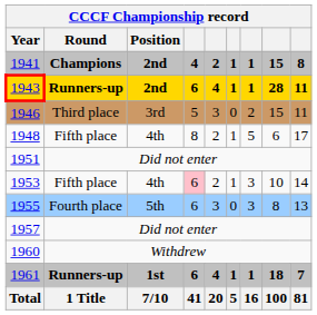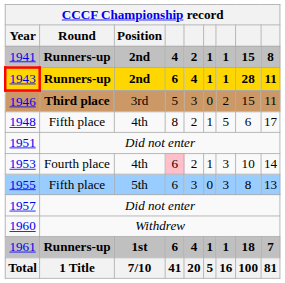 <table class="wikitable" style="text-align: center;">
 <tr>
 <th colspan=10><a href='#'>CCCF Championship</a> record</th>
 </tr>
 <tr>
 <th>Year</th>
 <th>Round</th>
 <th>Position</th>
 <th></th>
 <th></th>
 <th></th>
 <th></th>
 <th></th>
 <th></th>
 </tr>
 <tr style="background:silver;">
 <td> <a href='#'>1941</a></td>
-<td><strong>Champions</strong></td>
+<td><strong>Runners-up</strong></td>
 <td><strong>2nd</strong></td>
 <td><strong>4</strong></td>
 <td><strong>2</strong></td>
 <td><strong>1</strong></td>
 <td><strong>1</strong></td>
 <td><strong>15</strong></td>
 <td><strong>8</strong></td>
 </tr>
 <tr style="background:gold;">
 <td style="border: 3px solid red"> <a href='#'>1943</a></td>
 <td><strong>Runners-up</strong></td>
 <td><strong>2nd</strong></td>
 <td><strong>6</strong></td>
 <td><strong>4</strong></td>
 <td><strong>1</strong></td>
 <td><strong>1</strong></td>
 <td><strong>28</strong></td>
 <td><strong>11</strong></td>
 </tr>
 <tr style="background:#c96;">
 <td> <a href='#'>1946</a></td>
-<td>Third place</td>
+<td><strong>Third place</strong></td>
 <td>3rd</td>
 <td>5</td>
 <td>3</td>
 <td>0</td>
 <td>2</td>
 <td>15</td>
 <td>11</td>
 </tr>
 <tr>
 <td> <a href='#'>1948</a></td>
 <td>Fifth place</td>
 <td>4th</td>
 <td>8</td>
 <td>2</td>
 <td>1</td>
 <td>5</td>
 <td>6</td>
 <td>17</td>
 </tr>
 <tr>
 <td> <a href='#'>1951</a></td>
 <td colspan=8><em>Did not enter</em></td>
 </tr>
 <tr>
 <td> <a href='#'>1953</a></td>
-<td>Fifth place</td>
+<td>Fourth place</td>
 <td>4th</td>
 <td style="background: pink;">6</td>
 <td>2</td>
 <td>1</td>
 <td>3</td>
 <td>10</td>
 <td>14</td>
 </tr>
 <tr style="background:#9acdff;">
 <td> <a href='#'>1955</a></td>
-<td>Fourth place</td>
+<td>Fifth place</td>
 <td>5th</td>
 <td>6</td>
 <td>3</td>
 <td>0</td>
 <td>3</td>
 <td>8</td>
 <td>13</td>
 </tr>
 <tr>
 <td> <a href='#'>1957</a></td>
 <td colspan=9><em>Did not enter</em></td>
 </tr>
 <tr>
 <td> <a href='#'>1960</a></td>
 <td colspan=9><em>Withdrew</em></td>
 </tr>
 <tr style="background:silver;">
 <td> <a href='#'>1961</a></td>
 <td><strong>Runners-up</strong></td>
 <td><strong>1st</strong></td>
 <td><strong>6</strong></td>
 <td><strong>4</strong></td>
 <td><strong>1</strong></td>
 <td><strong>1</strong></td>
 <td><strong>18</strong></td>
 <td><strong>7</strong></td>
 </tr>
 <tr>
 <th>Total</th>
 <th>1 Title</th>
 <th>7/10</th>
 <th>41</th>
 <th>20</th>
 <th>5</th>
 <th>16</th>
 <th>100</th>
 <th>81</th>
 </tr>
 </table>
